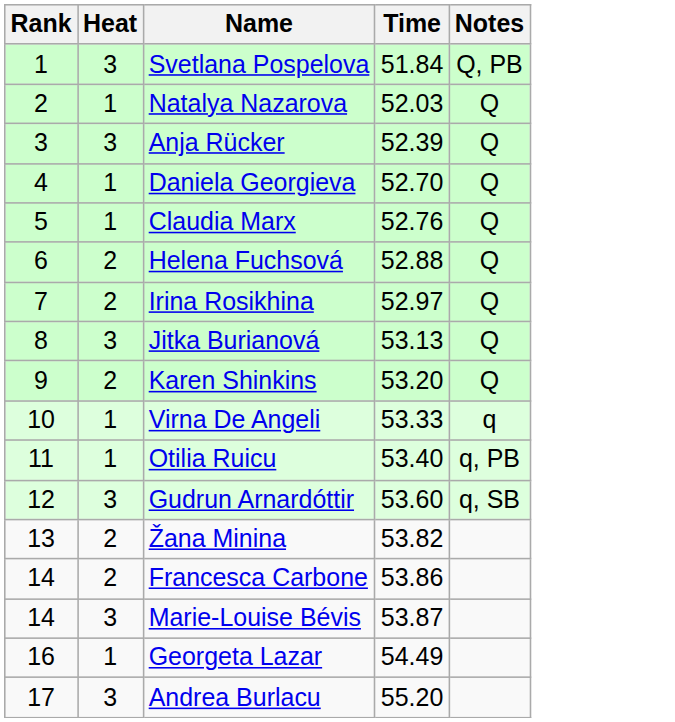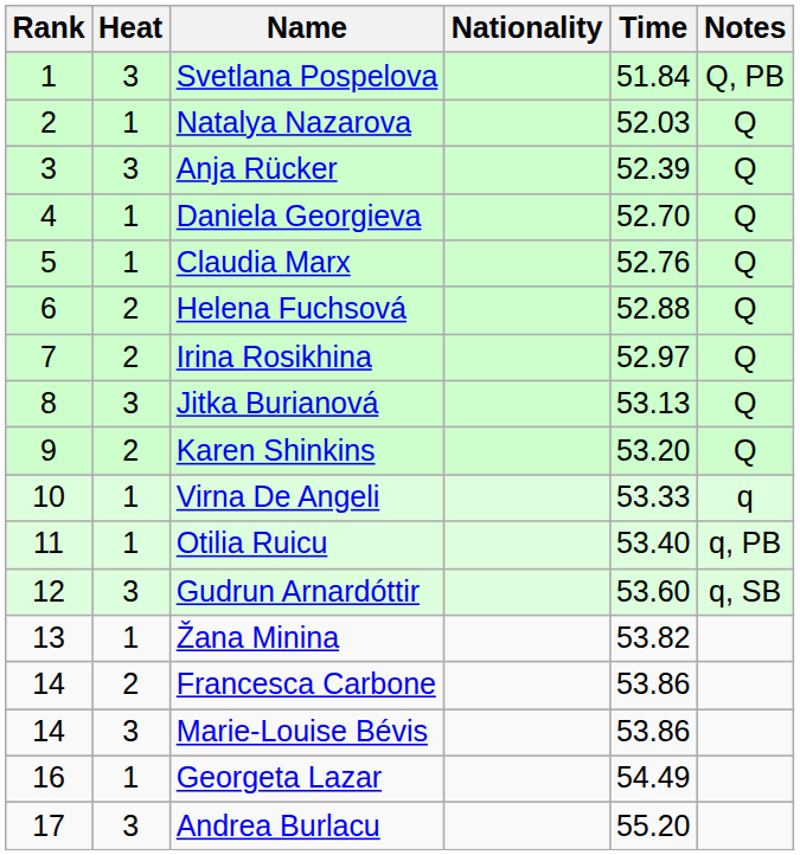 <table class="wikitable sortable" style="text-align:center">
 <tr>
 <th>Rank</th>
 <th>Heat</th>
 <th>Name</th>
+<th>Nationality</th>
 <th>Time</th>
 <th>Notes</th>
 </tr>
 <tr bgcolor=ccffcc>
 <td>1</td>
 <td>3</td>
 <td align="left"><a href='#'>Svetlana Pospelova</a></td>
+<td align=left></td>
 <td>51.84</td>
 <td>Q, PB</td>
 </tr>
 <tr bgcolor=ccffcc>
 <td>2</td>
 <td>1</td>
 <td align="left"><a href='#'>Natalya Nazarova</a></td>
+<td align=left></td>
 <td>52.03</td>
 <td>Q</td>
 </tr>
 <tr bgcolor=ccffcc>
 <td>3</td>
 <td>3</td>
 <td align="left"><a href='#'>Anja Rücker</a></td>
+<td align=left></td>
 <td>52.39</td>
 <td>Q</td>
 </tr>
 <tr bgcolor=ccffcc>
 <td>4</td>
 <td>1</td>
 <td align="left"><a href='#'>Daniela Georgieva</a></td>
+<td align=left></td>
 <td>52.70</td>
 <td>Q</td>
 </tr>
 <tr bgcolor=ccffcc>
 <td>5</td>
 <td>1</td>
 <td align="left"><a href='#'>Claudia Marx</a></td>
+<td align=left></td>
 <td>52.76</td>
 <td>Q</td>
 </tr>
 <tr bgcolor=ccffcc>
 <td>6</td>
 <td>2</td>
 <td align="left"><a href='#'>Helena Fuchsová</a></td>
+<td align=left></td>
 <td>52.88</td>
 <td>Q</td>
 </tr>
 <tr bgcolor=ccffcc>
 <td>7</td>
 <td>2</td>
 <td align="left"><a href='#'>Irina Rosikhina</a></td>
+<td align=left></td>
 <td>52.97</td>
 <td>Q</td>
 </tr>
 <tr bgcolor=ccffcc>
 <td>8</td>
 <td>3</td>
 <td align="left"><a href='#'>Jitka Burianová</a></td>
+<td align=left></td>
 <td>53.13</td>
 <td>Q</td>
 </tr>
 <tr bgcolor=ccffcc>
 <td>9</td>
 <td>2</td>
 <td align="left"><a href='#'>Karen Shinkins</a></td>
+<td align=left></td>
 <td>53.20</td>
 <td>Q</td>
 </tr>
 <tr bgcolor=ddffdd>
 <td>10</td>
 <td>1</td>
 <td align="left"><a href='#'>Virna De Angeli</a></td>
+<td align=left></td>
 <td>53.33</td>
 <td>q</td>
 </tr>
 <tr bgcolor=ddffdd>
 <td>11</td>
 <td>1</td>
 <td align="left"><a href='#'>Otilia Ruicu</a></td>
+<td align=left></td>
 <td>53.40</td>
 <td>q, PB</td>
 </tr>
 <tr bgcolor=ddffdd>
 <td>12</td>
 <td>3</td>
 <td align="left"><a href='#'>Gudrun Arnardóttir</a></td>
+<td align=left></td>
 <td>53.60</td>
 <td>q, SB</td>
 </tr>
 <tr>
 <td>13</td>
-<td>2</td>
+<td>1</td>
 <td align="left"><a href='#'>Žana Minina</a></td>
+<td align=left></td>
 <td>53.82</td>
 <td></td>
 </tr>
 <tr>
 <td>14</td>
 <td>2</td>
 <td align="left"><a href='#'>Francesca Carbone</a></td>
+<td align=left></td>
 <td>53.86</td>
 <td></td>
 </tr>
 <tr>
 <td>14</td>
 <td>3</td>
 <td align="left"><a href='#'>Marie-Louise Bévis</a></td>
-<td>53.87</td>
+<td align=left></td>
+<td>53.86</td>
 <td></td>
 </tr>
 <tr>
 <td>16</td>
 <td>1</td>
 <td align="left"><a href='#'>Georgeta Lazar</a></td>
+<td align=left></td>
 <td>54.49</td>
 <td></td>
 </tr>
 <tr>
 <td>17</td>
 <td>3</td>
 <td align="left"><a href='#'>Andrea Burlacu</a></td>
+<td align=left></td>
 <td>55.20</td>
 <td></td>
 </tr>
 </table>
